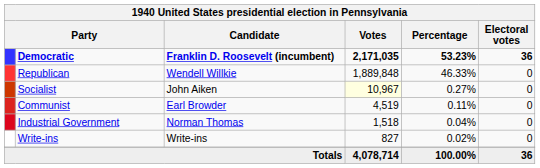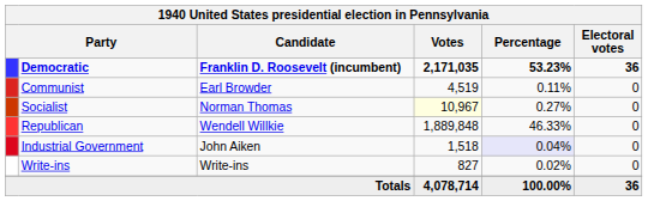 <table class="wikitable" style="font-size: 95%;">
 <tr>
 <th colspan="6">1940 United States presidential election in Pennsylvania</th>
 </tr>
 <tr>
 <th colspan="2" style="width: 15em">Party</th>
 <th style="width: 17em">Candidate</th>
 <th style="width: 5em">Votes</th>
 <th style="width: 7em">Percentage</th>
 <th style="width: 5em">Electoral votes</th>
 </tr>
 <tr>
 <th style="background-color:#3333FF; width: 3px"></th>
 <td style="width: 130px"><strong><a href='#'>Democratic</a></strong></td>
 <td><strong><a href='#'>Franklin D. Roosevelt</a> (incumbent)</strong></td>
 <td align="right"><strong>2,171,035</strong></td>
 <td align="right"><strong>53.23%</strong></td>
 <td align="right"><strong>36</strong></td>
 </tr>
 <tr>
+<th style="background-color:#DC241F; width: 3px"></th>
+<td style="width: 130px"><a href='#'>Communist</a></td>
+<td><a href='#'>Earl Browder</a></td>
+<td align="right">4,519</td>
+<td align="right">0.11%</td>
+<td align="right">0</td>
+</tr>
+<tr>
+<th style="background-color:#CD3700; width: 3px"></th>
+<td style="width: 130px"><a href='#'>Socialist</a></td>
+<td><a href='#'>Norman Thomas</a></td>
+<td align="right" style="background: lightyellow;">10,967</td>
+<td align="right">0.27%</td>
+<td align="right">0</td>
+</tr>
+<tr>
 <th style="background-color:#FF3333; width: 3px"></th>
 <td style="width: 130px"><a href='#'>Republican</a></td>
 <td><a href='#'>Wendell Willkie</a></td>
 <td align="right">1,889,848</td>
 <td align="right">46.33%</td>
 <td align="right">0</td>
 </tr>
 <tr>
-<th style="background-color:#CD3700; width: 3px"></th>
-<td style="width: 130px"><a href='#'>Socialist</a></td>
-<td>John Aiken</td>
-<td align="right" style="background: lightyellow;">10,967</td>
-<td align="right">0.27%</td>
-<td align="right">0</td>
-</tr>
-<tr>
-<th style="background-color:#DC241F; width: 3px"></th>
-<td style="width: 130px"><a href='#'>Communist</a></td>
-<td><a href='#'>Earl Browder</a></td>
-<td align="right">4,519</td>
-<td align="right">0.11%</td>
-<td align="right">0</td>
-</tr>
-<tr>
 <th style="background-color:#DD051D; width: 3px"></th>
 <td style="width: 130px"><a href='#'>Industrial Government</a></td>
-<td><a href='#'>Norman Thomas</a></td>
+<td>John Aiken</td>
 <td align="right">1,518</td>
-<td align="right">0.04%</td>
+<td align="right" style="background: lavender;">0.04%</td>
 <td align="right">0</td>
 </tr>
 <tr>
 <th style="background-color:#FFFFFF; width: 3px"></th>
 <td style="width: 130px"><a href='#'>Write-ins</a></td>
 <td>Write-ins</td>
 <td align="right">827</td>
 <td align="right">0.02%</td>
 <td align="right">0</td>
 </tr>
 <tr>
 </tr>
 <tr bgcolor="#EEEEEE">
 <td colspan="3" align="right"><strong>Totals</strong></td>
 <td align="right"><strong>4,078,714</strong></td>
 <td align="right"><strong>100.00%</strong></td>
 <td align="right"><strong>36</strong></td>
 </tr>
 </table>
